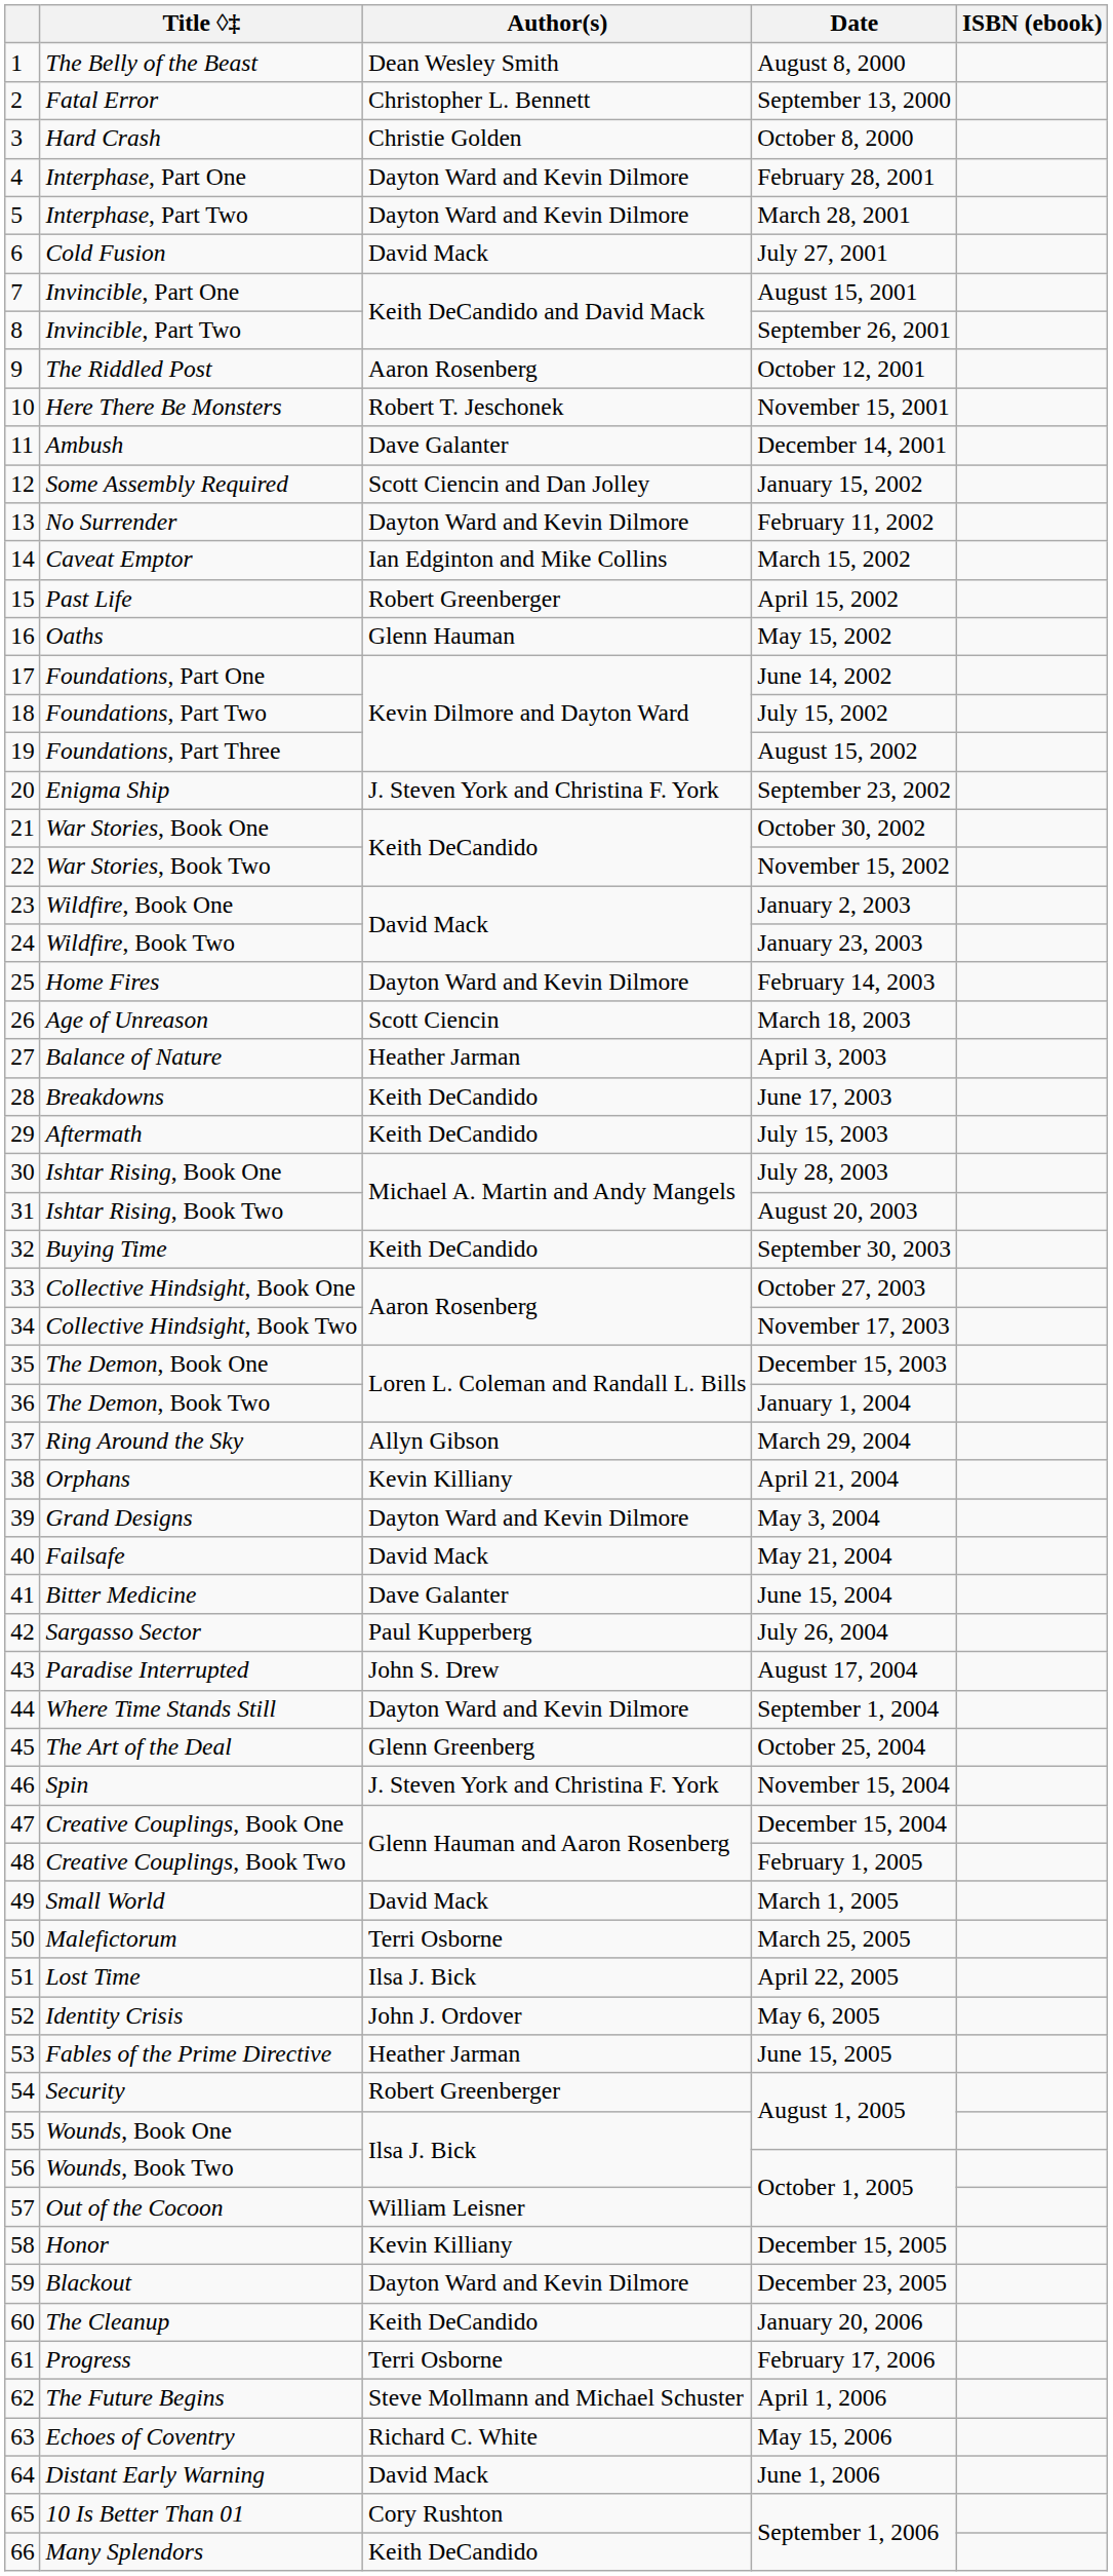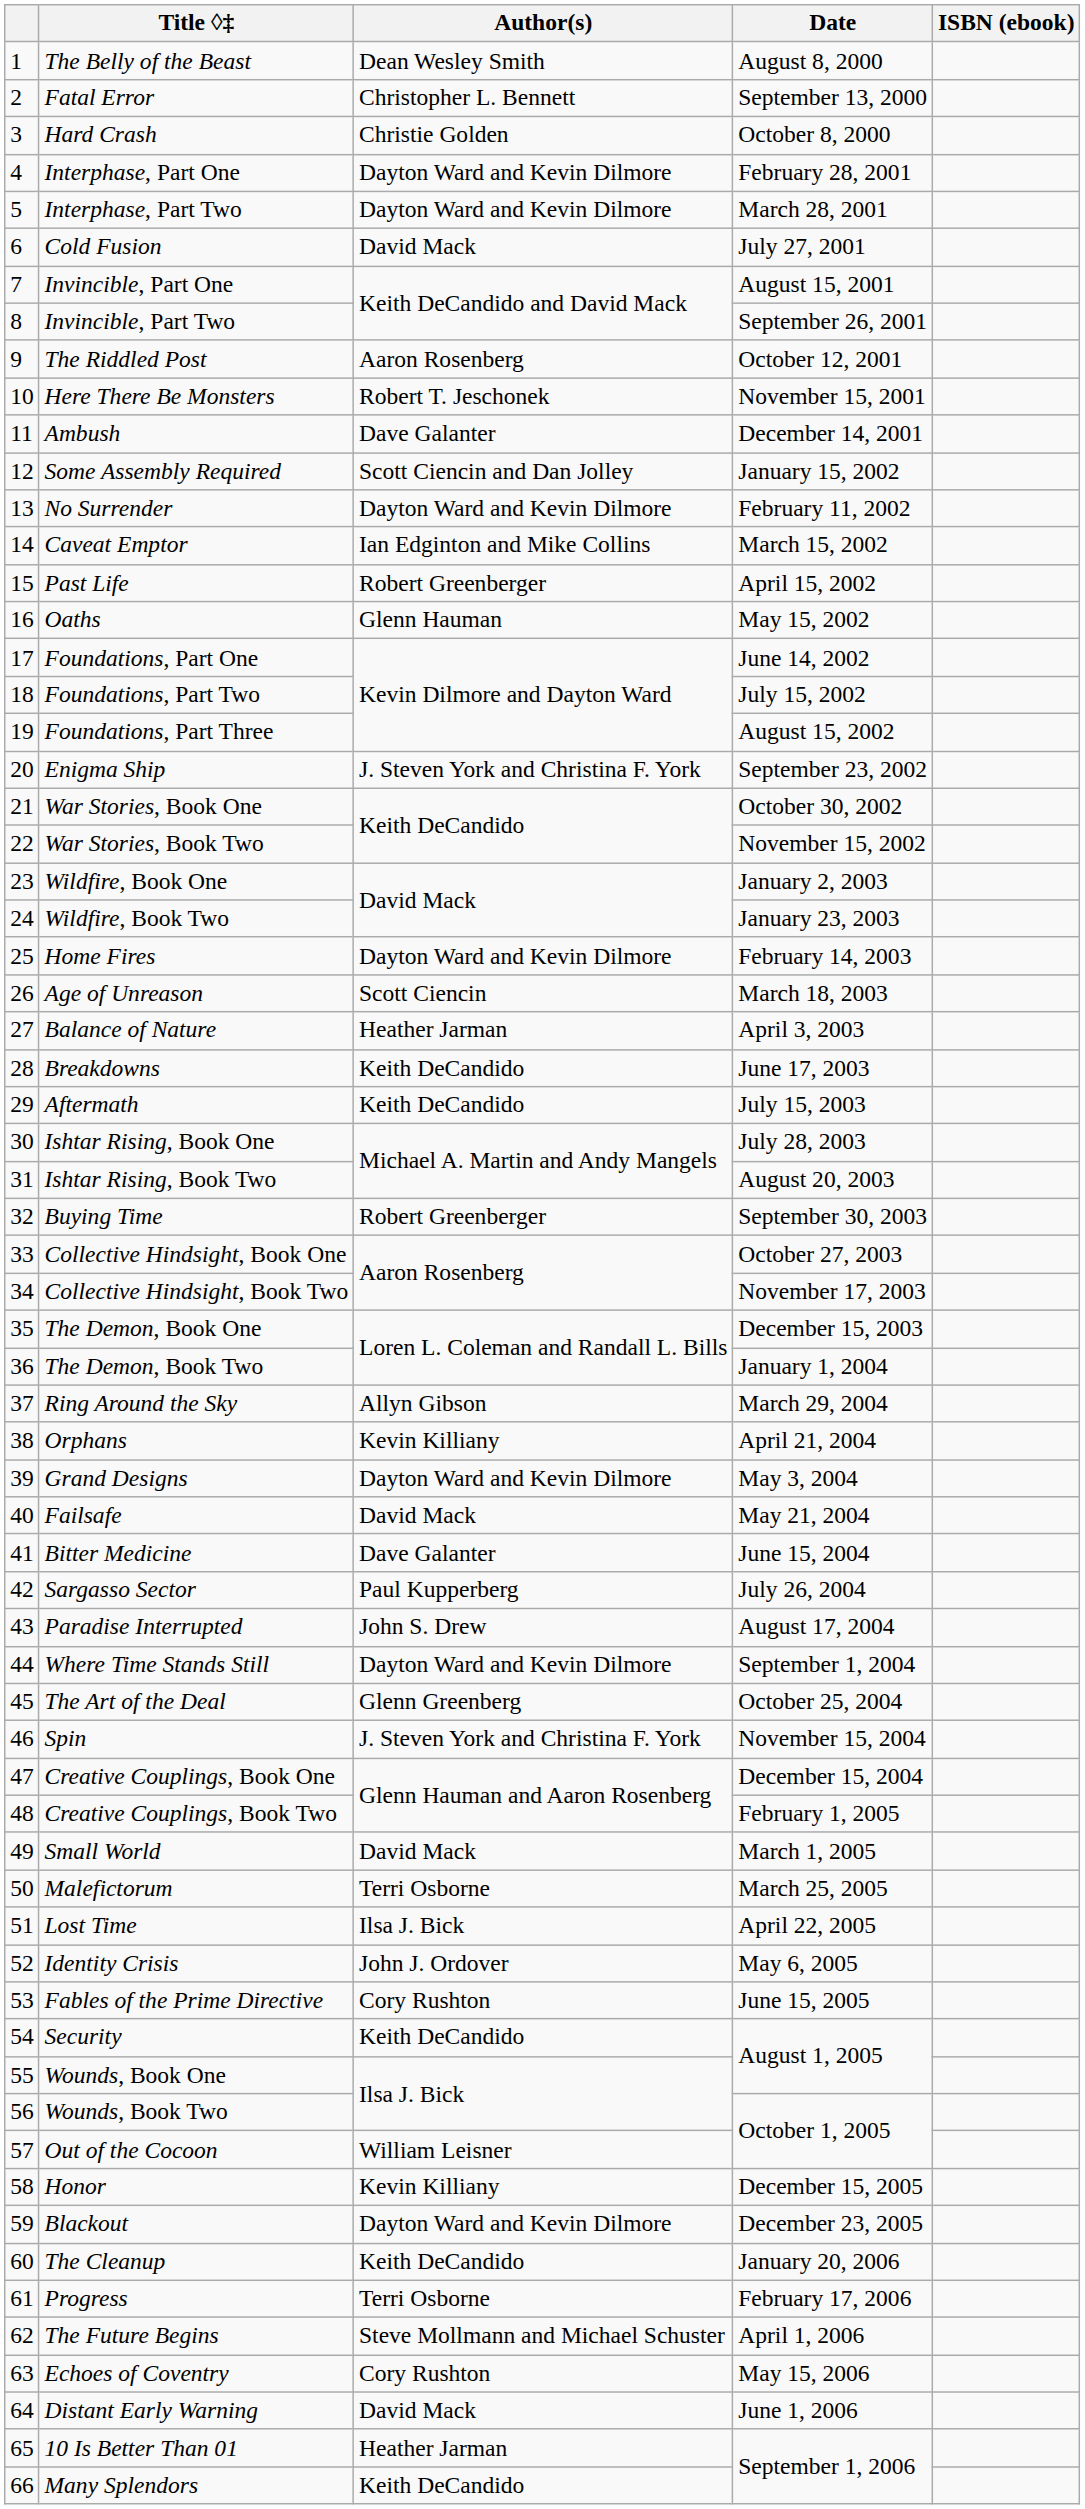 <table class="wikitable">
 <tr>
 <th></th>
 <th>Title ◊‡</th>
 <th>Author(s)</th>
 <th>Date</th>
 <th>ISBN (ebook)</th>
 </tr>
 <tr>
 <td>1</td>
 <td><em>The Belly of the Beast</em></td>
 <td>Dean Wesley Smith</td>
 <td>August 8, 2000</td>
 <td></td>
 </tr>
 <tr>
 <td>2</td>
 <td><em>Fatal Error</em></td>
 <td>Christopher L. Bennett</td>
 <td>September 13, 2000</td>
 <td></td>
 </tr>
 <tr>
 <td>3</td>
 <td><em>Hard Crash</em></td>
 <td>Christie Golden</td>
 <td>October 8, 2000</td>
 <td></td>
 </tr>
 <tr>
 <td>4</td>
 <td><em>Interphase</em>, Part One</td>
 <td>Dayton Ward and Kevin Dilmore</td>
 <td>February 28, 2001</td>
 <td></td>
 </tr>
 <tr>
 <td>5</td>
 <td><em>Interphase</em>, Part Two</td>
 <td>Dayton Ward and Kevin Dilmore</td>
 <td>March 28, 2001</td>
 <td></td>
 </tr>
 <tr>
 <td>6</td>
 <td><em>Cold Fusion</em></td>
 <td>David Mack</td>
 <td>July 27, 2001</td>
 <td></td>
 </tr>
 <tr>
 <td>7</td>
 <td><em>Invincible</em>, Part One</td>
 <td rowspan="2">Keith DeCandido and David Mack</td>
 <td>August 15, 2001</td>
 <td></td>
 </tr>
 <tr>
 <td>8</td>
 <td><em>Invincible</em>, Part Two</td>
 <td>September 26, 2001</td>
 <td></td>
 </tr>
 <tr>
 <td>9</td>
 <td><em>The Riddled Post</em></td>
 <td>Aaron Rosenberg</td>
 <td>October 12, 2001</td>
 <td></td>
 </tr>
 <tr>
 <td>10</td>
 <td><em>Here There Be Monsters</em></td>
 <td>Robert T. Jeschonek</td>
 <td>November 15, 2001</td>
 <td></td>
 </tr>
 <tr>
 <td>11</td>
 <td><em>Ambush</em></td>
 <td>Dave Galanter</td>
 <td>December 14, 2001</td>
 <td></td>
 </tr>
 <tr>
 <td>12</td>
 <td><em>Some Assembly Required</em></td>
 <td>Scott Ciencin and Dan Jolley</td>
 <td>January 15, 2002</td>
 <td></td>
 </tr>
 <tr>
 <td>13</td>
 <td><em>No Surrender</em></td>
 <td>Dayton Ward and Kevin Dilmore</td>
 <td>February 11, 2002</td>
 <td></td>
 </tr>
 <tr>
 <td>14</td>
 <td><em>Caveat Emptor</em></td>
 <td>Ian Edginton and Mike Collins</td>
 <td>March 15, 2002</td>
 <td></td>
 </tr>
 <tr>
 <td>15</td>
 <td><em>Past Life</em></td>
 <td>Robert Greenberger</td>
 <td>April 15, 2002</td>
 <td></td>
 </tr>
 <tr>
 <td>16</td>
 <td><em>Oaths</em></td>
 <td>Glenn Hauman</td>
 <td>May 15, 2002</td>
 <td></td>
 </tr>
 <tr>
 <td>17</td>
 <td><em>Foundations</em>, Part One</td>
 <td rowspan="3">Kevin Dilmore and Dayton Ward</td>
 <td>June 14, 2002</td>
 <td></td>
 </tr>
 <tr>
 <td>18</td>
 <td><em>Foundations</em>, Part Two</td>
 <td>July 15, 2002</td>
 <td></td>
 </tr>
 <tr>
 <td>19</td>
 <td><em>Foundations</em>, Part Three</td>
 <td>August 15, 2002</td>
 <td></td>
 </tr>
 <tr>
 <td>20</td>
 <td><em>Enigma Ship</em></td>
 <td>J. Steven York and Christina F. York</td>
 <td>September 23, 2002</td>
 <td></td>
 </tr>
 <tr>
 <td>21</td>
 <td><em>War Stories</em>, Book One</td>
 <td rowspan="2">Keith DeCandido</td>
 <td>October 30, 2002</td>
 <td></td>
 </tr>
 <tr>
 <td>22</td>
 <td><em>War Stories</em>, Book Two</td>
 <td>November 15, 2002</td>
 <td></td>
 </tr>
 <tr>
 <td>23</td>
 <td><em>Wildfire</em>, Book One</td>
 <td rowspan="2">David Mack</td>
 <td>January 2, 2003</td>
 <td></td>
 </tr>
 <tr>
 <td>24</td>
 <td><em>Wildfire</em>, Book Two</td>
 <td>January 23, 2003</td>
 <td></td>
 </tr>
 <tr>
 <td>25</td>
 <td><em>Home Fires</em></td>
 <td>Dayton Ward and Kevin Dilmore</td>
 <td>February 14, 2003</td>
 <td></td>
 </tr>
 <tr>
 <td>26</td>
 <td><em>Age of Unreason</em></td>
 <td>Scott Ciencin</td>
 <td>March 18, 2003</td>
 <td></td>
 </tr>
 <tr>
 <td>27</td>
 <td><em>Balance of Nature</em></td>
 <td>Heather Jarman</td>
 <td>April 3, 2003</td>
 <td></td>
 </tr>
 <tr>
 <td>28</td>
 <td><em>Breakdowns</em></td>
 <td>Keith DeCandido</td>
 <td>June 17, 2003</td>
 <td></td>
 </tr>
 <tr>
 <td>29</td>
 <td><em>Aftermath</em></td>
 <td>Keith DeCandido</td>
 <td>July 15, 2003</td>
 <td></td>
 </tr>
 <tr>
 <td>30</td>
 <td><em>Ishtar Rising</em>, Book One</td>
 <td rowspan="2">Michael A. Martin and Andy Mangels</td>
 <td>July 28, 2003</td>
 <td></td>
 </tr>
 <tr>
 <td>31</td>
 <td><em>Ishtar Rising</em>, Book Two</td>
 <td>August 20, 2003</td>
 <td></td>
 </tr>
 <tr>
 <td>32</td>
 <td><em>Buying Time</em></td>
-<td>Keith DeCandido</td>
+<td>Robert Greenberger</td>
 <td>September 30, 2003</td>
 <td></td>
 </tr>
 <tr>
 <td>33</td>
 <td><em>Collective Hindsight</em>, Book One</td>
 <td rowspan="2">Aaron Rosenberg</td>
 <td>October 27, 2003</td>
 <td></td>
 </tr>
 <tr>
 <td>34</td>
 <td><em>Collective Hindsight</em>, Book Two</td>
 <td>November 17, 2003</td>
 <td></td>
 </tr>
 <tr>
 <td>35</td>
 <td><em>The Demon</em>, Book One</td>
 <td rowspan="2">Loren L. Coleman and Randall L. Bills</td>
 <td>December 15, 2003</td>
 <td></td>
 </tr>
 <tr>
 <td>36</td>
 <td><em>The Demon</em>, Book Two</td>
 <td>January 1, 2004</td>
 <td></td>
 </tr>
 <tr>
 <td>37</td>
 <td><em>Ring Around the Sky</em></td>
 <td>Allyn Gibson</td>
 <td>March 29, 2004</td>
 <td></td>
 </tr>
 <tr>
 <td>38</td>
 <td><em>Orphans</em></td>
 <td>Kevin Killiany</td>
 <td>April 21, 2004</td>
 <td></td>
 </tr>
 <tr>
 <td>39</td>
 <td><em>Grand Designs</em></td>
 <td>Dayton Ward and Kevin Dilmore</td>
 <td>May 3, 2004</td>
 <td></td>
 </tr>
 <tr>
 <td>40</td>
 <td><em>Failsafe</em></td>
 <td>David Mack</td>
 <td>May 21, 2004</td>
 <td></td>
 </tr>
 <tr>
 <td>41</td>
 <td><em>Bitter Medicine</em></td>
 <td>Dave Galanter</td>
 <td>June 15, 2004</td>
 <td></td>
 </tr>
 <tr>
 <td>42</td>
 <td><em>Sargasso Sector</em></td>
 <td>Paul Kupperberg</td>
 <td>July 26, 2004</td>
 <td></td>
 </tr>
 <tr>
 <td>43</td>
 <td><em>Paradise Interrupted</em></td>
 <td>John S. Drew</td>
 <td>August 17, 2004</td>
 <td></td>
 </tr>
 <tr>
 <td>44</td>
 <td><em>Where Time Stands Still</em></td>
 <td>Dayton Ward and Kevin Dilmore</td>
 <td>September 1, 2004</td>
 <td></td>
 </tr>
 <tr>
 <td>45</td>
 <td><em>The Art of the Deal</em></td>
 <td>Glenn Greenberg</td>
 <td>October 25, 2004</td>
 <td></td>
 </tr>
 <tr>
 <td>46</td>
 <td><em>Spin</em></td>
 <td>J. Steven York and Christina F. York</td>
 <td>November 15, 2004</td>
 <td></td>
 </tr>
 <tr>
 <td>47</td>
 <td><em>Creative Couplings</em>, Book One</td>
 <td rowspan="2">Glenn Hauman and Aaron Rosenberg</td>
 <td>December 15, 2004</td>
 <td></td>
 </tr>
 <tr>
 <td>48</td>
 <td><em>Creative Couplings</em>, Book Two</td>
 <td>February 1, 2005</td>
 <td></td>
 </tr>
 <tr>
 <td>49</td>
 <td><em>Small World</em></td>
 <td>David Mack</td>
 <td>March 1, 2005</td>
 <td></td>
 </tr>
 <tr>
 <td>50</td>
 <td><em>Malefictorum</em></td>
 <td>Terri Osborne</td>
 <td>March 25, 2005</td>
 <td></td>
 </tr>
 <tr>
 <td>51</td>
 <td><em>Lost Time</em></td>
 <td>Ilsa J. Bick</td>
 <td>April 22, 2005</td>
 <td></td>
 </tr>
 <tr>
 <td>52</td>
 <td><em>Identity Crisis</em></td>
 <td>John J. Ordover</td>
 <td>May 6, 2005</td>
 <td></td>
 </tr>
 <tr>
 <td>53</td>
 <td><em>Fables of the Prime Directive</em></td>
-<td>Heather Jarman</td>
+<td>Cory Rushton</td>
 <td>June 15, 2005</td>
 <td></td>
 </tr>
 <tr>
 <td>54</td>
 <td><em>Security</em></td>
-<td>Robert Greenberger</td>
+<td>Keith DeCandido</td>
 <td rowspan="2">August 1, 2005</td>
 <td></td>
 </tr>
 <tr>
 <td>55</td>
 <td><em>Wounds</em>, Book One</td>
 <td rowspan="2">Ilsa J. Bick</td>
 <td></td>
 </tr>
 <tr>
 <td>56</td>
 <td><em>Wounds</em>, Book Two</td>
 <td rowspan="2">October 1, 2005</td>
 <td></td>
 </tr>
 <tr>
 <td>57</td>
 <td><em>Out of the Cocoon</em></td>
 <td>William Leisner</td>
 <td></td>
 </tr>
 <tr>
 <td>58</td>
 <td><em>Honor</em></td>
 <td>Kevin Killiany</td>
 <td>December 15, 2005</td>
 <td></td>
 </tr>
 <tr>
 <td>59</td>
 <td><em>Blackout</em></td>
 <td>Dayton Ward and Kevin Dilmore</td>
 <td>December 23, 2005</td>
 <td></td>
 </tr>
 <tr>
 <td>60</td>
 <td><em>The Cleanup</em></td>
 <td>Keith DeCandido</td>
 <td>January 20, 2006</td>
 <td></td>
 </tr>
 <tr>
 <td>61</td>
 <td><em>Progress</em></td>
 <td>Terri Osborne</td>
 <td>February 17, 2006</td>
 <td></td>
 </tr>
 <tr>
 <td>62</td>
 <td><em>The Future Begins</em></td>
 <td>Steve Mollmann and Michael Schuster</td>
 <td>April 1, 2006</td>
 <td></td>
 </tr>
 <tr>
 <td>63</td>
 <td><em>Echoes of Coventry</em></td>
-<td>Richard C. White</td>
+<td>Cory Rushton</td>
 <td>May 15, 2006</td>
 <td></td>
 </tr>
 <tr>
 <td>64</td>
 <td><em>Distant Early Warning</em></td>
 <td>David Mack</td>
 <td>June 1, 2006</td>
 <td></td>
 </tr>
 <tr>
 <td>65</td>
 <td><em>10 Is Better Than 01</em></td>
-<td>Cory Rushton</td>
+<td>Heather Jarman</td>
 <td rowspan="2">September 1, 2006</td>
 <td></td>
 </tr>
 <tr>
 <td>66</td>
 <td><em>Many Splendors</em></td>
 <td>Keith DeCandido</td>
 <td></td>
 </tr>
 </table>
